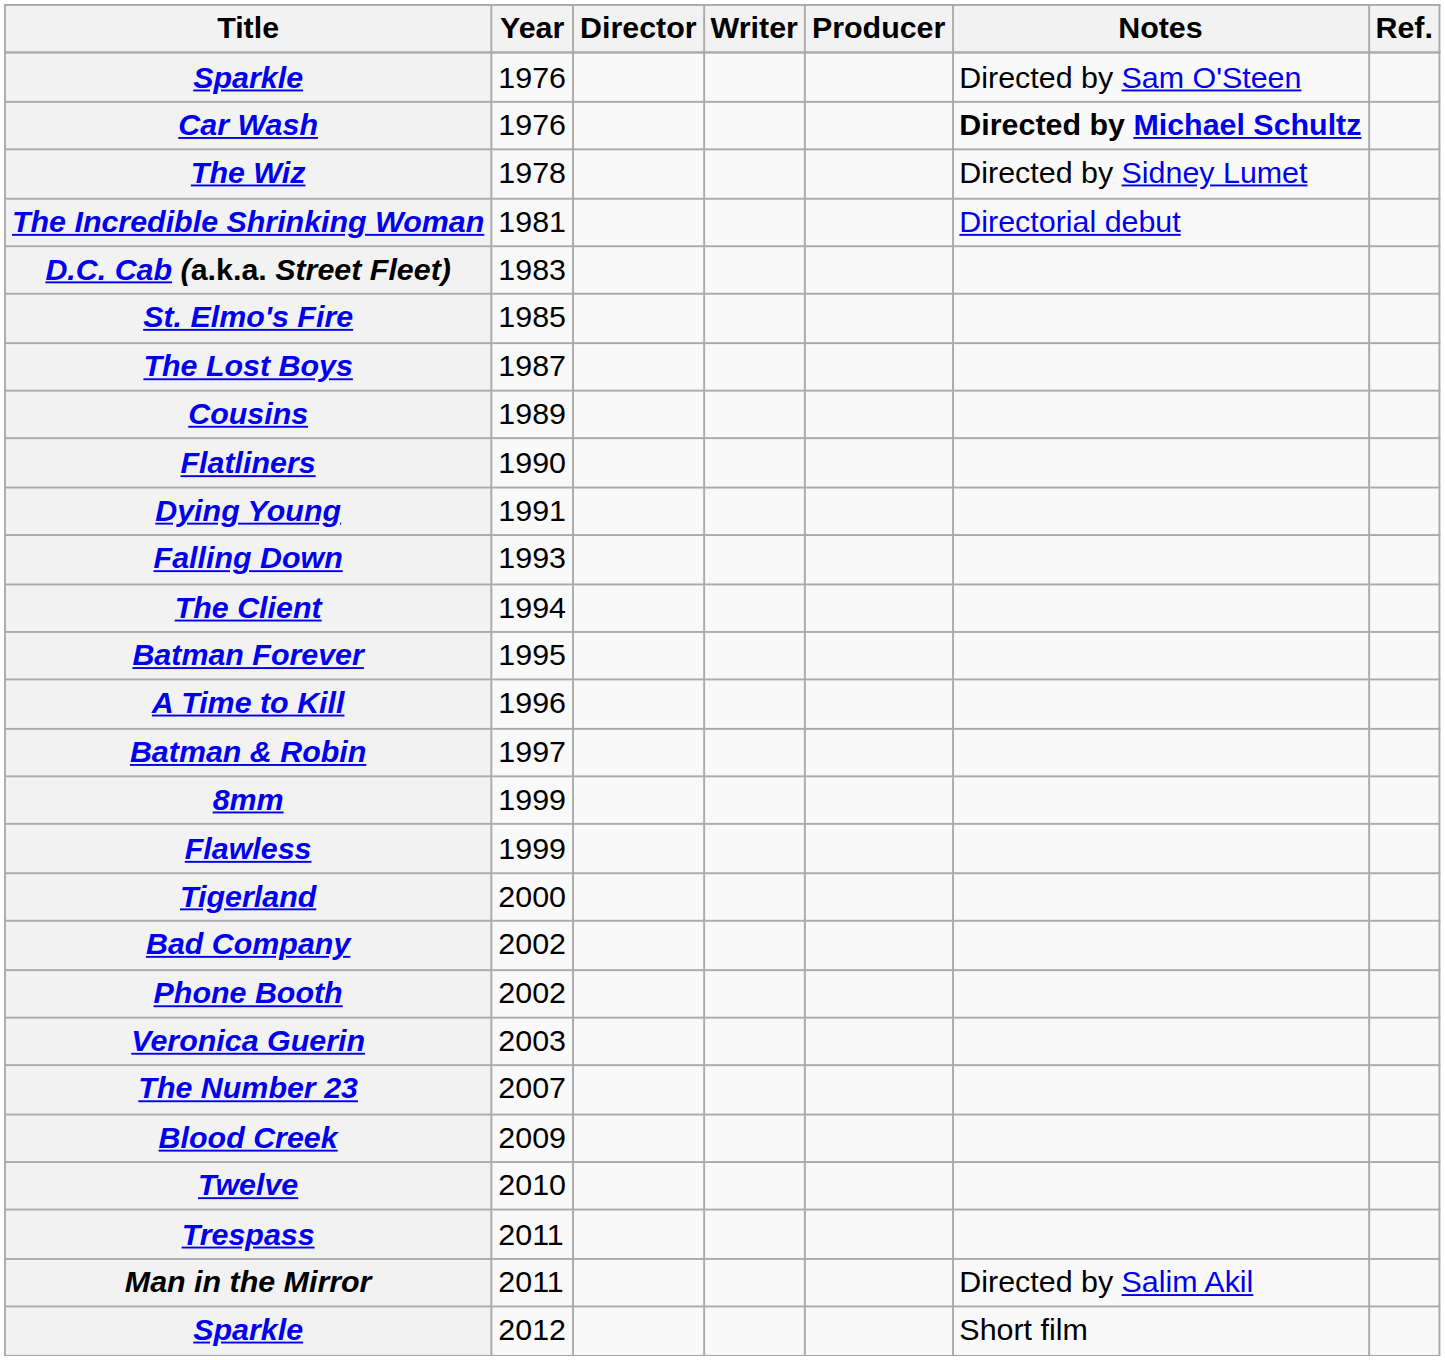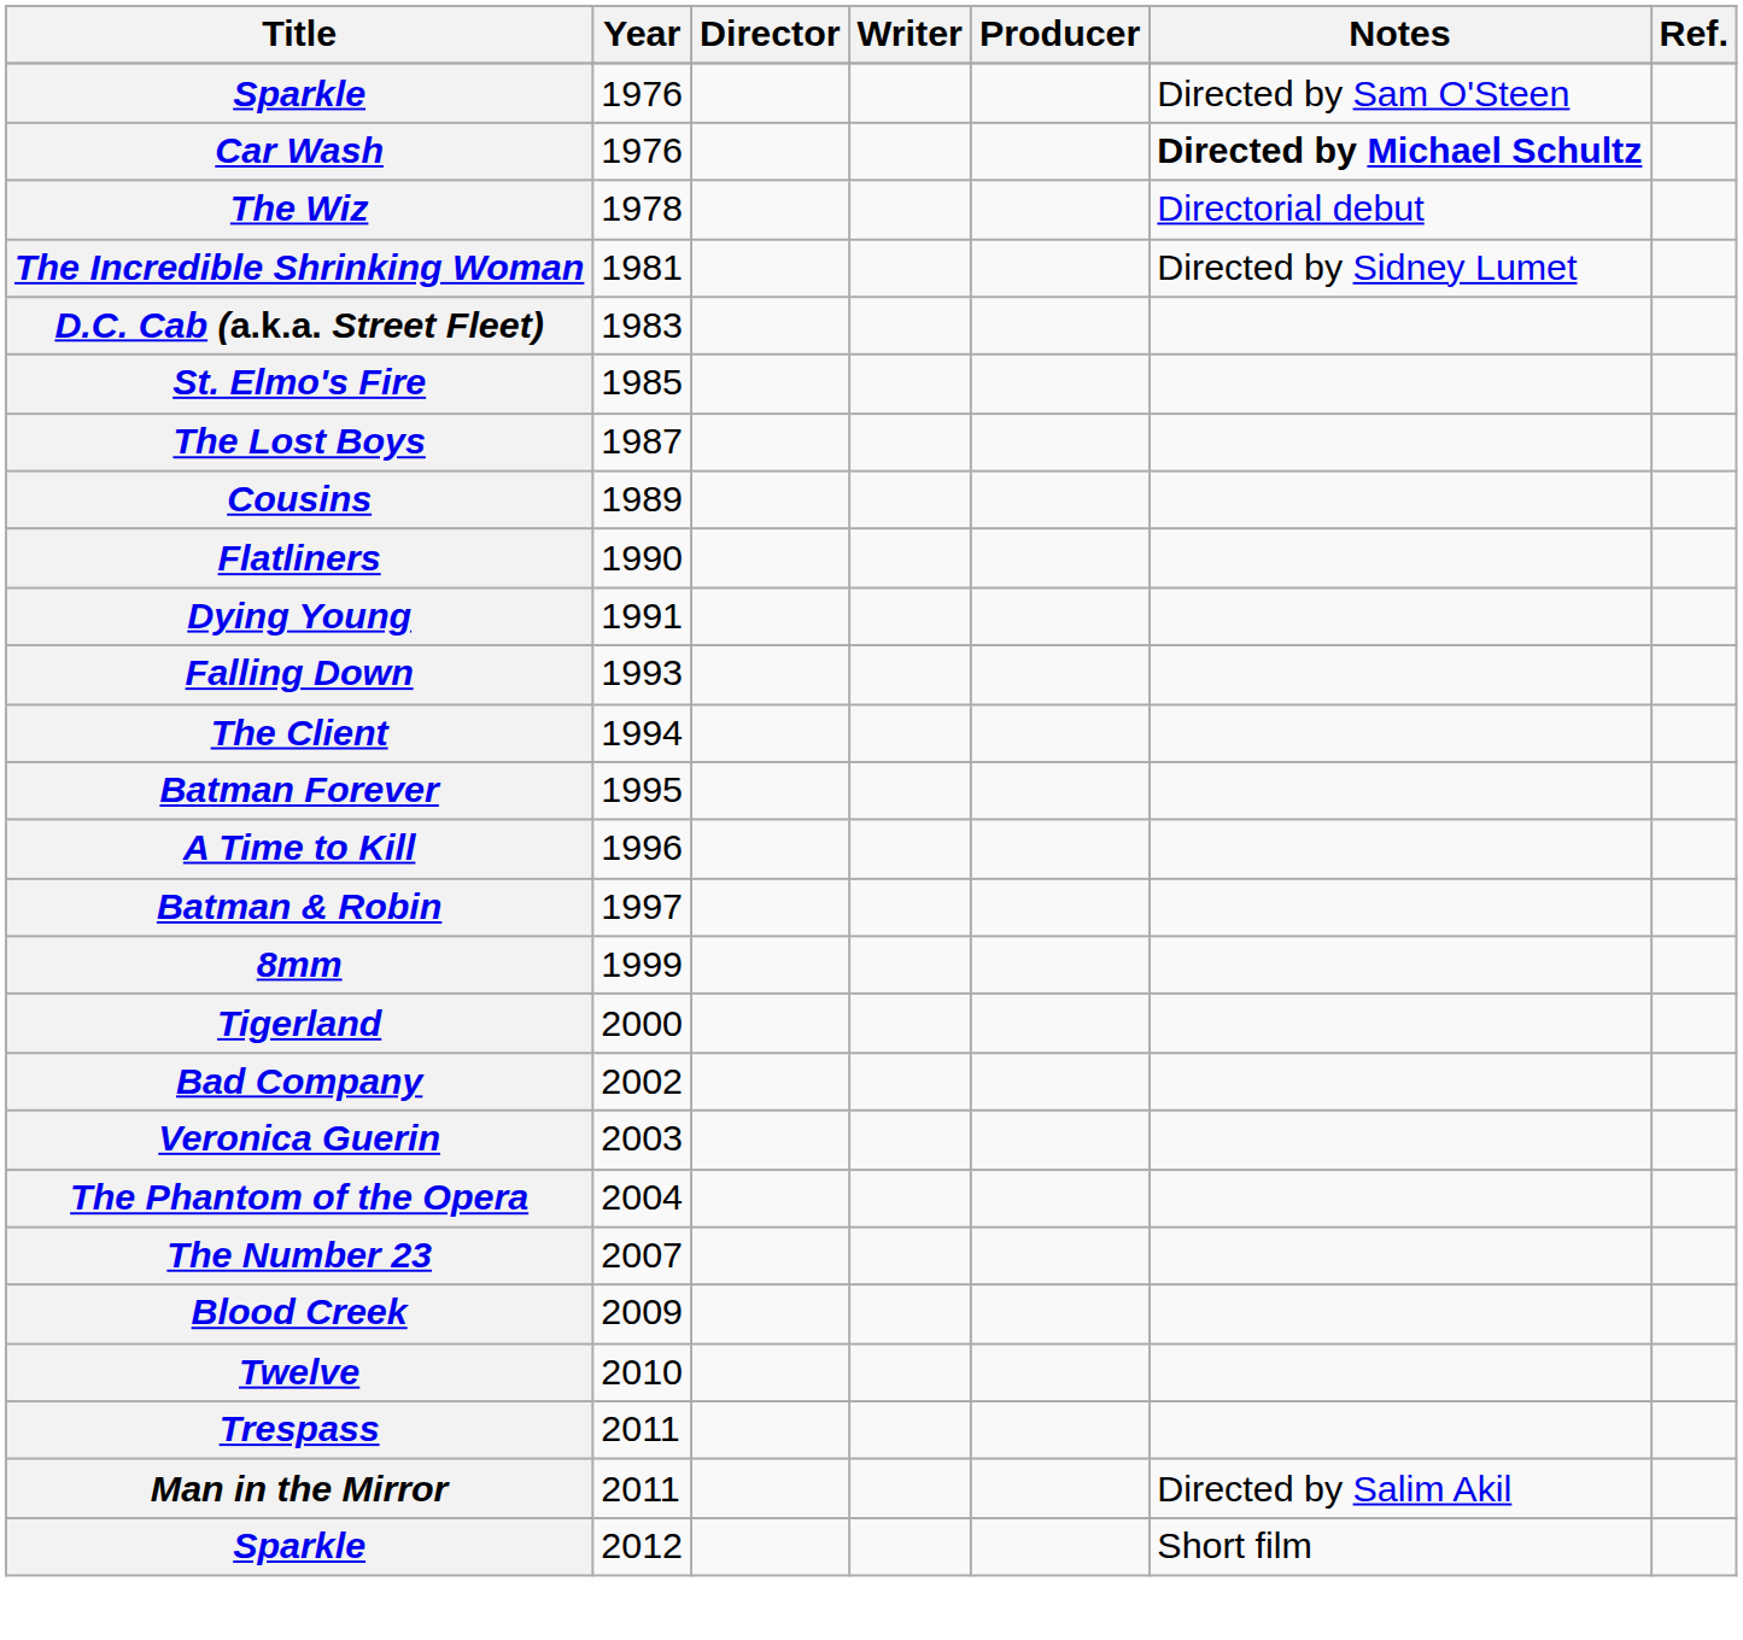 <table class="wikitable sortable plainrowheaders">
 <tr>
 <th scope="col">Title</th>
 <th scope="col">Year</th>
 <th>Director</th>
 <th>Writer</th>
 <th>Producer</th>
 <th scope="col">Notes</th>
 <th scope="col">Ref.</th>
 </tr>
 <tr>
 </tr>
 <tr>
 <th scope="row"><a href='#'><em>Sparkle</em></a></th>
 <td>1976</td>
 <td></td>
 <td></td>
 <td></td>
 <td>Directed by <a href='#'>Sam O'Steen</a></td>
 <td></td>
 </tr>
 <tr>
 <th scope="row"><a href='#'><em>Car Wash</em></a></th>
 <td>1976</td>
 <td></td>
 <td></td>
 <td></td>
 <td><strong>Directed by <a href='#'>Michael Schultz</a></strong></td>
 <td></td>
 </tr>
 <tr>
 <th scope="row"><a href='#'><em>The Wiz</em></a></th>
 <td>1978</td>
 <td></td>
 <td></td>
 <td></td>
-<td>Directed by <a href='#'>Sidney Lumet</a></td>
+<td><a href='#'>Directorial debut</a></td>
 <td></td>
 </tr>
 <tr>
 <th scope="row"><em><a href='#'>The Incredible Shrinking Woman</a></em></th>
 <td>1981</td>
 <td></td>
 <td></td>
 <td></td>
-<td><a href='#'>Directorial debut</a></td>
+<td>Directed by <a href='#'>Sidney Lumet</a></td>
 <td></td>
 </tr>
 <tr>
 <th scope="row"><em><a href='#'>D.C. Cab</a> (</em>a.k.a. <em>Street Fleet)</em></th>
 <td>1983</td>
 <td></td>
 <td></td>
 <td></td>
 <td></td>
 <td></td>
 </tr>
 <tr>
 <th scope="row"><a href='#'><em>St. Elmo's Fire</em></a></th>
 <td>1985</td>
 <td></td>
 <td></td>
 <td></td>
 <td></td>
 <td></td>
 </tr>
 <tr>
 <th scope="row"><em><a href='#'>The Lost Boys</a></em></th>
 <td>1987</td>
 <td></td>
 <td></td>
 <td></td>
 <td></td>
 <td></td>
 </tr>
 <tr>
 <th scope="row"><a href='#'><em>Cousins</em></a></th>
 <td>1989</td>
 <td></td>
 <td></td>
 <td></td>
 <td></td>
 <td></td>
 </tr>
 <tr>
 <th scope="row"><em><a href='#'>Flatliners</a></em></th>
 <td>1990</td>
 <td></td>
 <td></td>
 <td></td>
 <td></td>
 <td></td>
 </tr>
 <tr>
 <th scope="row"><em><a href='#'>Dying Young</a></em></th>
 <td>1991</td>
 <td></td>
 <td></td>
 <td></td>
 <td></td>
 <td></td>
 </tr>
 <tr>
 <th scope="row"><em><a href='#'>Falling Down</a></em></th>
 <td>1993</td>
 <td></td>
 <td></td>
 <td></td>
 <td></td>
 <td></td>
 </tr>
 <tr>
 <th scope="row"><a href='#'><em>The Client</em></a></th>
 <td>1994</td>
 <td></td>
 <td></td>
 <td></td>
 <td></td>
 <td></td>
 </tr>
 <tr>
 <th scope="row"><em><a href='#'>Batman Forever</a></em></th>
 <td>1995</td>
 <td></td>
 <td></td>
 <td></td>
 <td></td>
 <td></td>
 </tr>
 <tr>
 <th scope="row"><a href='#'><em>A Time to Kill</em></a></th>
 <td>1996</td>
 <td></td>
 <td></td>
 <td></td>
 <td></td>
 <td></td>
 </tr>
 <tr>
 <th scope="row"><a href='#'><em>Batman & Robin</em></a></th>
 <td>1997</td>
 <td></td>
 <td></td>
 <td></td>
 <td></td>
 <td></td>
 </tr>
 <tr>
 <th scope="row"><a href='#'><em>8mm</em></a></th>
 <td>1999</td>
 <td></td>
 <td></td>
 <td></td>
 <td></td>
 <td></td>
 </tr>
 <tr>
-<th scope="row"><a href='#'><em>Flawless</em></a></th>
-<td>1999</td>
-<td></td>
-<td></td>
-<td></td>
-<td></td>
-<td></td>
-</tr>
-<tr>
 <th scope="row"><em><a href='#'>Tigerland</a></em></th>
 <td>2000</td>
 <td></td>
 <td></td>
 <td></td>
 <td></td>
 <td></td>
 </tr>
 <tr>
 <th scope="row"><a href='#'><em>Bad Company</em></a></th>
 <td>2002</td>
 <td></td>
 <td></td>
 <td></td>
 <td></td>
 <td></td>
 </tr>
 <tr>
-<th scope="row"><a href='#'><em>Phone Booth</em></a></th>
-<td>2002</td>
+<th scope="row"><a href='#'><em>Veronica Guerin</em></a></th>
+<td>2003</td>
 <td></td>
 <td></td>
 <td></td>
 <td></td>
 <td></td>
 </tr>
 <tr>
-<th scope="row"><a href='#'><em>Veronica Guerin</em></a></th>
-<td>2003</td>
+<th scope="row"><a href='#'><em>The Phantom of the Opera</em></a></th>
+<td>2004</td>
 <td></td>
 <td></td>
 <td></td>
 <td></td>
 <td></td>
 </tr>
 <tr>
 <th scope="row"><em><a href='#'>The Number 23</a></em></th>
 <td>2007</td>
 <td></td>
 <td></td>
 <td></td>
 <td></td>
 <td></td>
 </tr>
 <tr>
 <th scope="row"><em><a href='#'>Blood Creek</a></em></th>
 <td>2009</td>
 <td></td>
 <td></td>
 <td></td>
 <td></td>
 <td></td>
 </tr>
 <tr>
 <th scope="row"><a href='#'><em>Twelve</em></a></th>
 <td>2010</td>
 <td></td>
 <td></td>
 <td></td>
 <td></td>
 <td></td>
 </tr>
 <tr>
 <th scope="row"><a href='#'><em>Trespass</em></a></th>
 <td>2011</td>
 <td></td>
 <td></td>
 <td></td>
 <td></td>
 <td></td>
 </tr>
 <tr>
 <th scope="row"><em>Man in the Mirror</em></th>
 <td>2011</td>
 <td></td>
 <td></td>
 <td></td>
 <td>Directed by <a href='#'>Salim Akil</a></td>
 <td></td>
 </tr>
 <tr>
 <th scope="row"><em><a href='#'>Sparkle</a></em></th>
 <td>2012</td>
 <td></td>
 <td></td>
 <td></td>
 <td>Short film</td>
 <td></td>
 </tr>
 </table>
